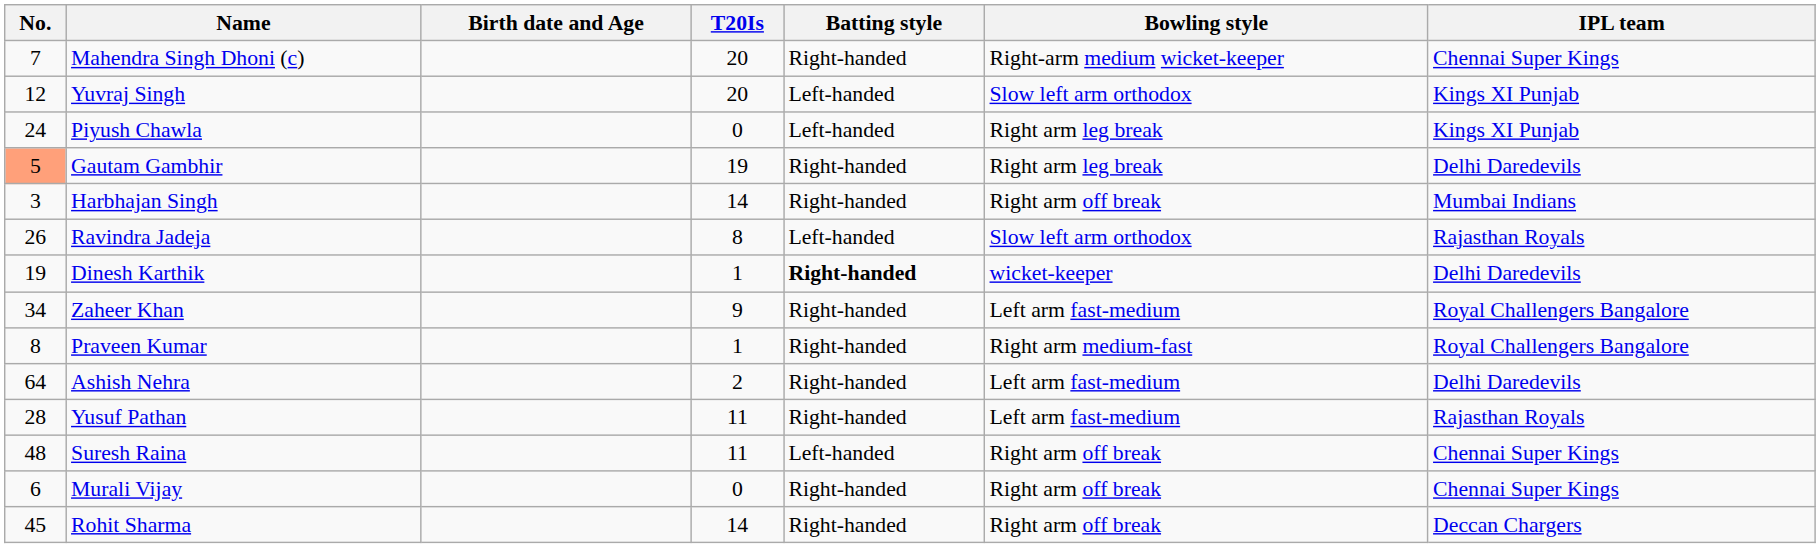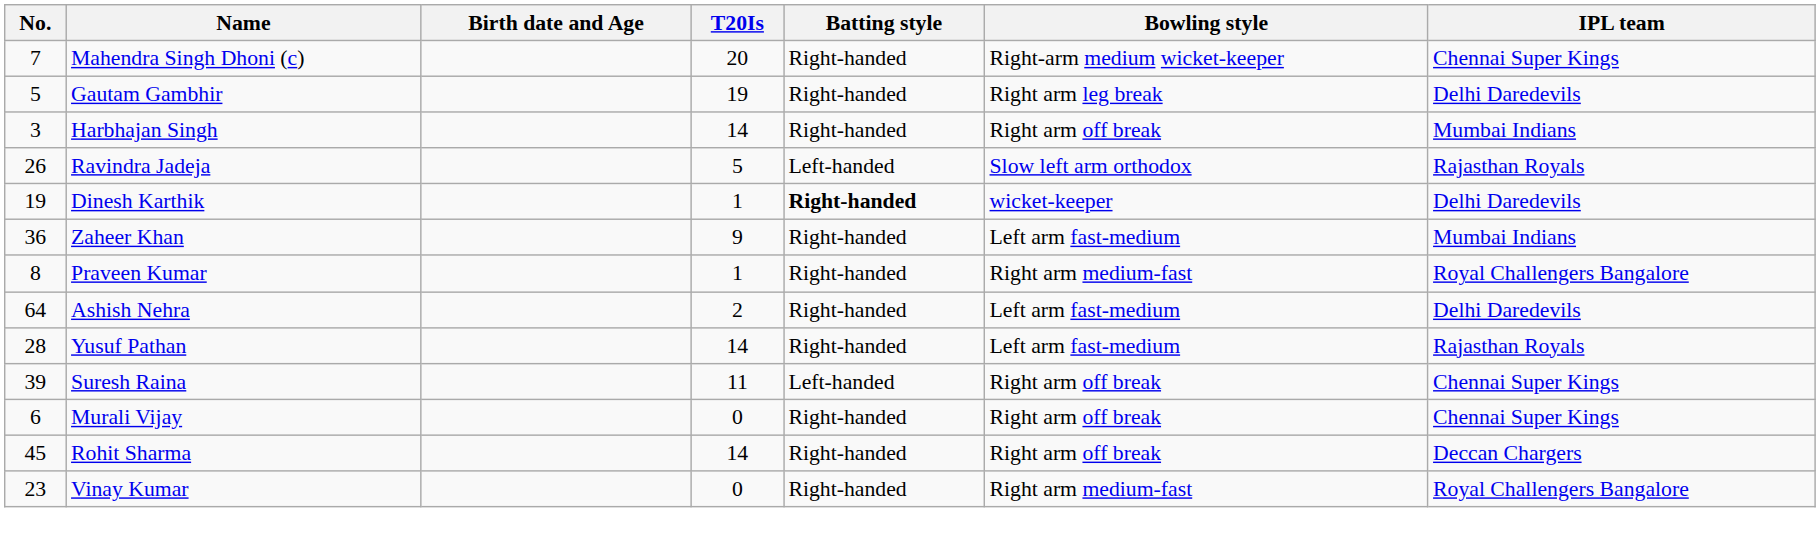 <table class="wikitable" style="font-size:95%;" width="80%">
 <tr>
 <th>No.</th>
 <th>Name</th>
 <th>Birth date and Age</th>
 <th><a href='#'>T20Is</a></th>
 <th>Batting style</th>
 <th>Bowling style</th>
 <th>IPL team</th>
 </tr>
 <tr>
 <td style="text-align:center">7</td>
 <td><a href='#'>Mahendra Singh Dhoni</a> (<a href='#'>c</a>)</td>
 <td></td>
 <td style="text-align:center">20</td>
 <td>Right-handed</td>
 <td>Right-arm <a href='#'>medium</a> <a href='#'>wicket-keeper</a></td>
 <td> <a href='#'>Chennai Super Kings</a></td>
 </tr>
 <tr>
-<td style="text-align:center">12</td>
-<td><a href='#'>Yuvraj Singh</a></td>
-<td></td>
-<td style="text-align:center">20</td>
-<td>Left-handed</td>
-<td><a href='#'>Slow left arm orthodox</a></td>
-<td> <a href='#'>Kings XI Punjab</a></td>
-</tr>
-<tr>
-<td style="text-align:center">24</td>
-<td><a href='#'>Piyush Chawla</a></td>
-<td></td>
-<td style="text-align:center">0</td>
-<td>Left-handed</td>
-<td>Right arm <a href='#'>leg break</a></td>
-<td> <a href='#'>Kings XI Punjab</a></td>
-</tr>
-<tr>
-<td style="background: lightsalmon; text-align:center">5</td>
+<td style="text-align:center">5</td>
 <td><a href='#'>Gautam Gambhir</a></td>
 <td></td>
 <td style="text-align:center">19</td>
 <td>Right-handed</td>
 <td>Right arm <a href='#'>leg break</a></td>
 <td> <a href='#'>Delhi Daredevils</a></td>
 </tr>
 <tr>
 <td style="text-align:center">3</td>
 <td><a href='#'>Harbhajan Singh</a></td>
 <td></td>
 <td style="text-align:center">14</td>
 <td>Right-handed</td>
 <td>Right arm <a href='#'>off break</a></td>
 <td> <a href='#'>Mumbai Indians</a></td>
 </tr>
 <tr>
 <td style="text-align:center">26</td>
 <td><a href='#'>Ravindra Jadeja</a></td>
 <td></td>
-<td style="text-align:center">8</td>
+<td style="text-align:center">5</td>
 <td>Left-handed</td>
 <td><a href='#'>Slow left arm orthodox</a></td>
 <td> <a href='#'>Rajasthan Royals</a></td>
 </tr>
 <tr>
 <td style="text-align:center">19</td>
 <td><a href='#'>Dinesh Karthik</a></td>
 <td></td>
 <td style="text-align:center">1</td>
 <td><strong>Right-handed</strong></td>
 <td><a href='#'>wicket-keeper</a></td>
 <td> <a href='#'>Delhi Daredevils</a></td>
 </tr>
 <tr>
-<td style="text-align:center">34</td>
+<td style="text-align:center">36</td>
 <td><a href='#'>Zaheer Khan</a></td>
 <td></td>
 <td style="text-align:center">9</td>
 <td>Right-handed</td>
 <td>Left arm <a href='#'>fast-medium</a></td>
-<td> <a href='#'>Royal Challengers Bangalore</a></td>
+<td> <a href='#'>Mumbai Indians</a></td>
 </tr>
 <tr>
 <td style="text-align:center">8</td>
 <td><a href='#'>Praveen Kumar</a></td>
 <td></td>
 <td style="text-align:center">1</td>
 <td>Right-handed</td>
 <td>Right arm <a href='#'>medium-fast</a></td>
 <td> <a href='#'>Royal Challengers Bangalore</a></td>
 </tr>
 <tr>
 <td style="text-align:center">64</td>
 <td><a href='#'>Ashish Nehra</a></td>
 <td></td>
 <td style="text-align:center">2</td>
 <td>Right-handed</td>
 <td>Left arm <a href='#'>fast-medium</a></td>
 <td> <a href='#'>Delhi Daredevils</a></td>
 </tr>
 <tr>
 <td style="text-align:center">28</td>
 <td><a href='#'>Yusuf Pathan</a></td>
 <td></td>
-<td style="text-align:center">11</td>
+<td style="text-align:center">14</td>
 <td>Right-handed</td>
 <td>Left arm <a href='#'>fast-medium</a></td>
 <td> <a href='#'>Rajasthan Royals</a></td>
 </tr>
 <tr>
-<td style="text-align:center">48</td>
+<td style="text-align:center">39</td>
 <td><a href='#'>Suresh Raina</a></td>
 <td></td>
 <td style="text-align:center">11</td>
 <td>Left-handed</td>
 <td>Right arm <a href='#'>off break</a></td>
 <td> <a href='#'>Chennai Super Kings</a></td>
 </tr>
 <tr>
 <td style="text-align:center">6</td>
 <td><a href='#'>Murali Vijay</a></td>
 <td></td>
 <td style="text-align:center">0</td>
 <td>Right-handed</td>
 <td>Right arm <a href='#'>off break</a></td>
 <td> <a href='#'>Chennai Super Kings</a></td>
 </tr>
 <tr>
 <td style="text-align:center">45</td>
 <td><a href='#'>Rohit Sharma</a></td>
 <td></td>
 <td style="text-align:center">14</td>
 <td>Right-handed</td>
 <td>Right arm <a href='#'>off break</a></td>
 <td> <a href='#'>Deccan Chargers</a></td>
 </tr>
+<tr>
+<td style="text-align:center">23</td>
+<td><a href='#'>Vinay Kumar</a></td>
+<td></td>
+<td style="text-align:center">0</td>
+<td>Right-handed</td>
+<td>Right arm <a href='#'>medium-fast</a></td>
+<td> <a href='#'>Royal Challengers Bangalore</a></td>
+</tr>
 </table>
